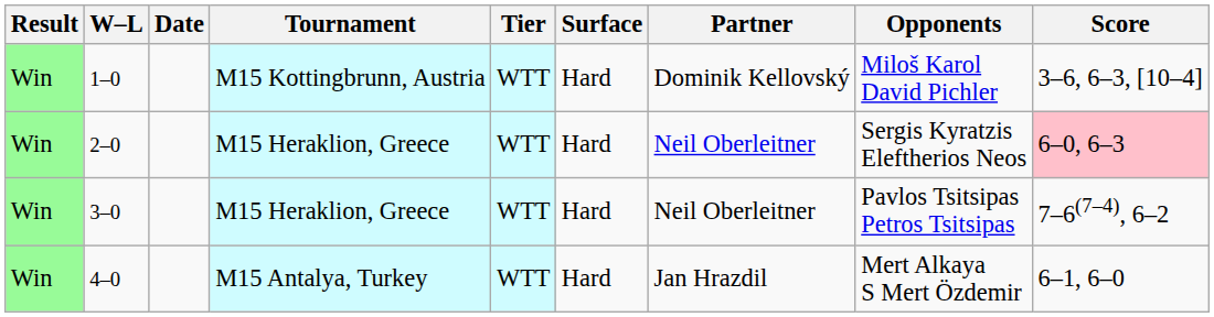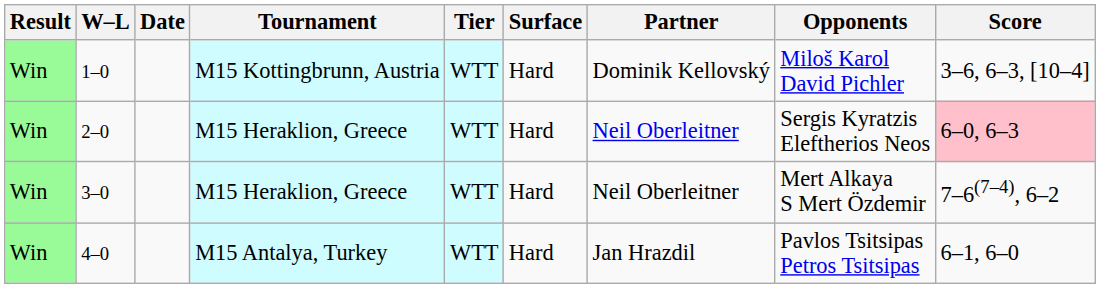 <table class="sortable wikitable">
 <tr>
 <th>Result</th>
 <th class="unsortable">W–L</th>
 <th>Date</th>
 <th>Tournament</th>
 <th>Tier</th>
 <th>Surface</th>
 <th>Partner</th>
 <th>Opponents</th>
 <th class="unsortable">Score</th>
 </tr>
 <tr>
 <td bgcolor=98FB98>Win</td>
 <td><small>1–0</small></td>
 <td></td>
 <td style="background:#cffcff;">M15 Kottingbrunn, Austria</td>
 <td style="background:#cffcff;">WTT</td>
 <td>Hard</td>
 <td> Dominik Kellovský</td>
 <td> <a href='#'>Miloš Karol</a><br> <a href='#'>David Pichler</a></td>
 <td>3–6, 6–3, [10–4]</td>
 </tr>
 <tr>
 <td bgcolor=98FB98>Win</td>
 <td><small>2–0</small></td>
 <td></td>
 <td style="background:#cffcff;">M15 Heraklion, Greece</td>
 <td style="background:#cffcff;">WTT</td>
 <td>Hard</td>
 <td> <a href='#'>Neil Oberleitner</a></td>
 <td> Sergis Kyratzis<br> Eleftherios Neos</td>
 <td style="background: pink;">6–0, 6–3</td>
 </tr>
 <tr>
 <td bgcolor=98FB98>Win</td>
 <td><small>3–0</small></td>
 <td></td>
 <td style="background:#cffcff;">M15 Heraklion, Greece</td>
 <td style="background:#cffcff;">WTT</td>
 <td>Hard</td>
 <td> Neil Oberleitner</td>
-<td> Pavlos Tsitsipas<br> <a href='#'>Petros Tsitsipas</a></td>
+<td> Mert Alkaya<br> S Mert Özdemir</td>
 <td>7–6<sup>(7–4)</sup>, 6–2</td>
 </tr>
 <tr>
 <td bgcolor=98FB98>Win</td>
 <td><small>4–0</small></td>
 <td></td>
 <td style="background:#cffcff;">M15 Antalya, Turkey</td>
 <td style="background:#cffcff;">WTT</td>
 <td>Hard</td>
 <td> Jan Hrazdil</td>
-<td> Mert Alkaya<br> S Mert Özdemir</td>
+<td> Pavlos Tsitsipas<br> <a href='#'>Petros Tsitsipas</a></td>
 <td>6–1, 6–0</td>
 </tr>
 </table>
